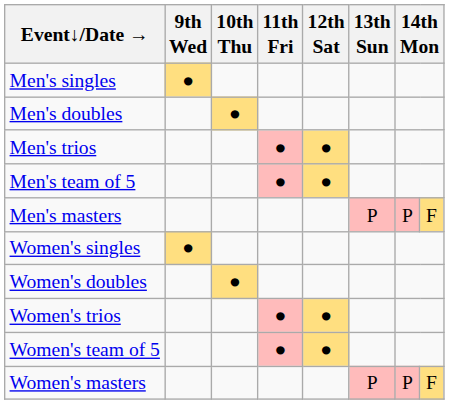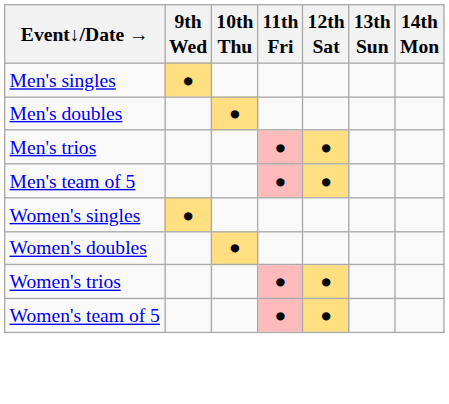 <table class="wikitable" style="margin:0.5em auto; font-size:90%; line-height:1.25em; text-align:center">
 <tr>
 <th>Event↓/Date →</th>
 <th>9th<br>Wed</th>
 <th>10th<br>Thu</th>
 <th>11th<br>Fri</th>
 <th>12th<br>Sat</th>
 <th>13th<br>Sun</th>
 <th colspan=2>14th<br>Mon</th>
 </tr>
 <tr>
 <td align="left"><a href='#'>Men's singles</a></td>
 <td bgcolor="#FFDF80">●</td>
 <td></td>
 <td></td>
 <td></td>
 <td></td>
 <td colspan=2></td>
 </tr>
 <tr>
 <td align="left"><a href='#'>Men's doubles</a></td>
 <td></td>
 <td bgcolor="#FFDF80">●</td>
 <td></td>
 <td></td>
 <td></td>
 <td colspan=2></td>
 </tr>
 <tr>
 <td align="left"><a href='#'>Men's trios</a></td>
 <td></td>
 <td></td>
 <td bgcolor="#FFBBBB">●</td>
 <td bgcolor="#FFDF80">●</td>
 <td></td>
 <td colspan=2></td>
 </tr>
 <tr>
 <td align="left"><a href='#'>Men's team of 5</a></td>
 <td></td>
 <td></td>
 <td bgcolor="#FFBBBB">●</td>
 <td bgcolor="#FFDF80">●</td>
 <td></td>
 <td colspan=2></td>
 </tr>
 <tr>
-<td align="left"><a href='#'>Men's masters</a></td>
-<td></td>
-<td></td>
-<td></td>
-<td></td>
-<td bgcolor="#FFBBBB">P</td>
-<td bgcolor="#FFBBBB">P</td>
-<td bgcolor="#FFDF80">F</td>
-</tr>
-<tr>
 <td align="left"><a href='#'>Women's singles</a></td>
 <td bgcolor="#FFDF80">●</td>
 <td></td>
 <td></td>
 <td></td>
 <td></td>
 <td colspan=2></td>
 </tr>
 <tr>
 <td align="left"><a href='#'>Women's doubles</a></td>
 <td></td>
 <td bgcolor="#FFDF80">●</td>
 <td></td>
 <td></td>
 <td></td>
 <td colspan=2></td>
 </tr>
 <tr>
 <td align="left"><a href='#'>Women's trios</a></td>
 <td></td>
 <td></td>
 <td bgcolor="#FFBBBB">●</td>
 <td bgcolor="#FFDF80">●</td>
 <td></td>
 <td colspan=2></td>
 </tr>
 <tr>
 <td align="left"><a href='#'>Women's team of 5</a></td>
 <td></td>
 <td></td>
 <td bgcolor="#FFBBBB">●</td>
 <td bgcolor="#FFDF80">●</td>
 <td></td>
 <td colspan=2></td>
 </tr>
-<tr>
-<td align="left"><a href='#'>Women's masters</a></td>
-<td></td>
-<td></td>
-<td></td>
-<td></td>
-<td bgcolor="#FFBBBB">P</td>
-<td bgcolor="#FFBBBB">P</td>
-<td bgcolor="#FFDF80">F</td>
-</tr>
 </table>
